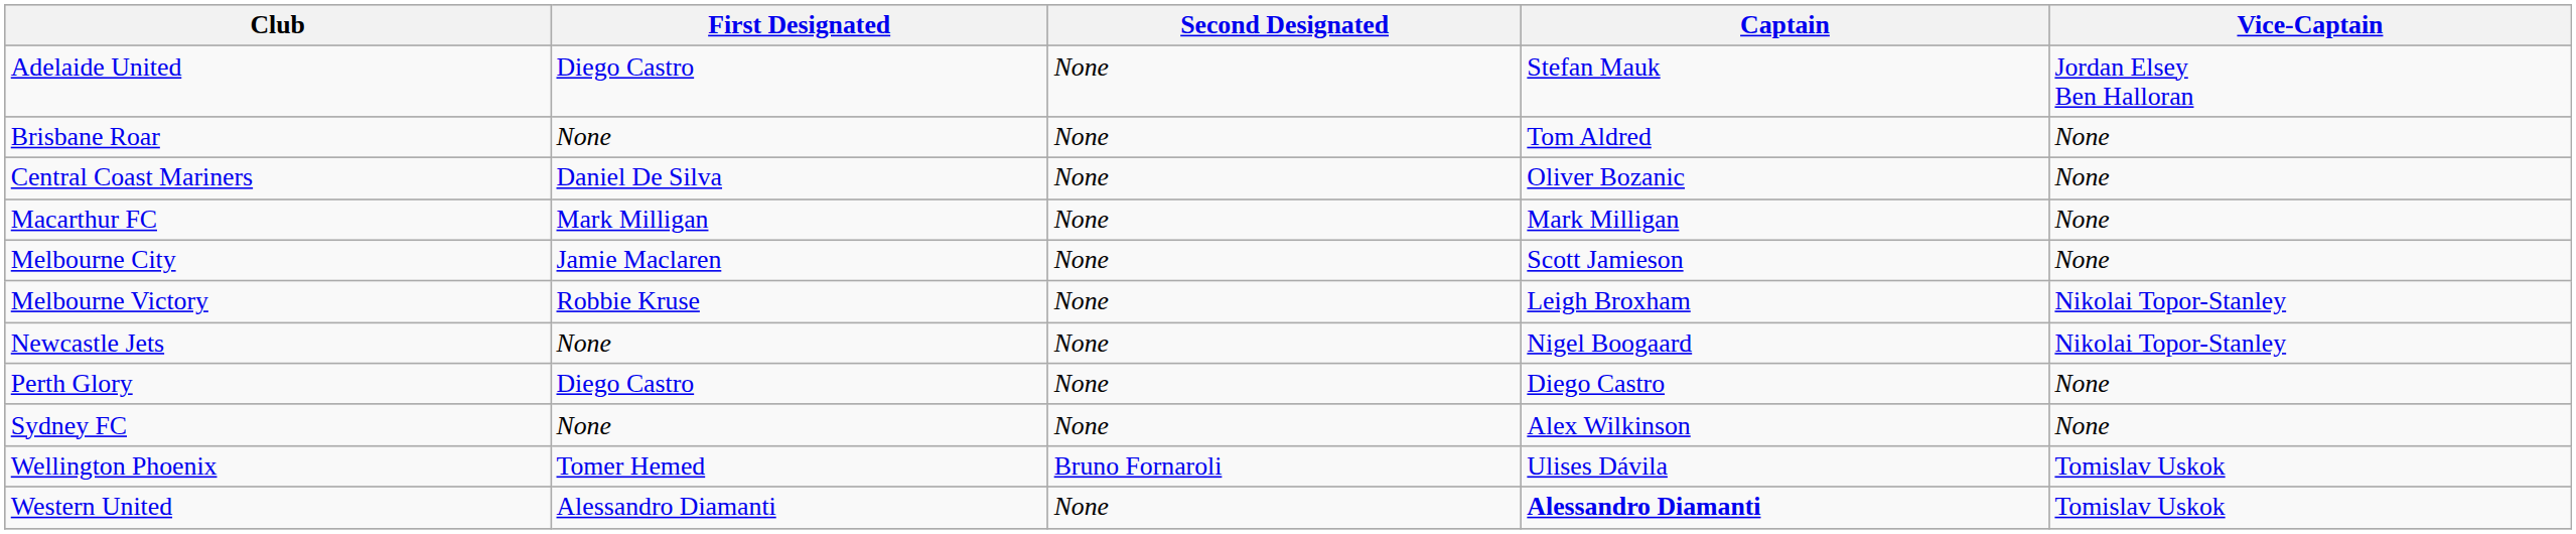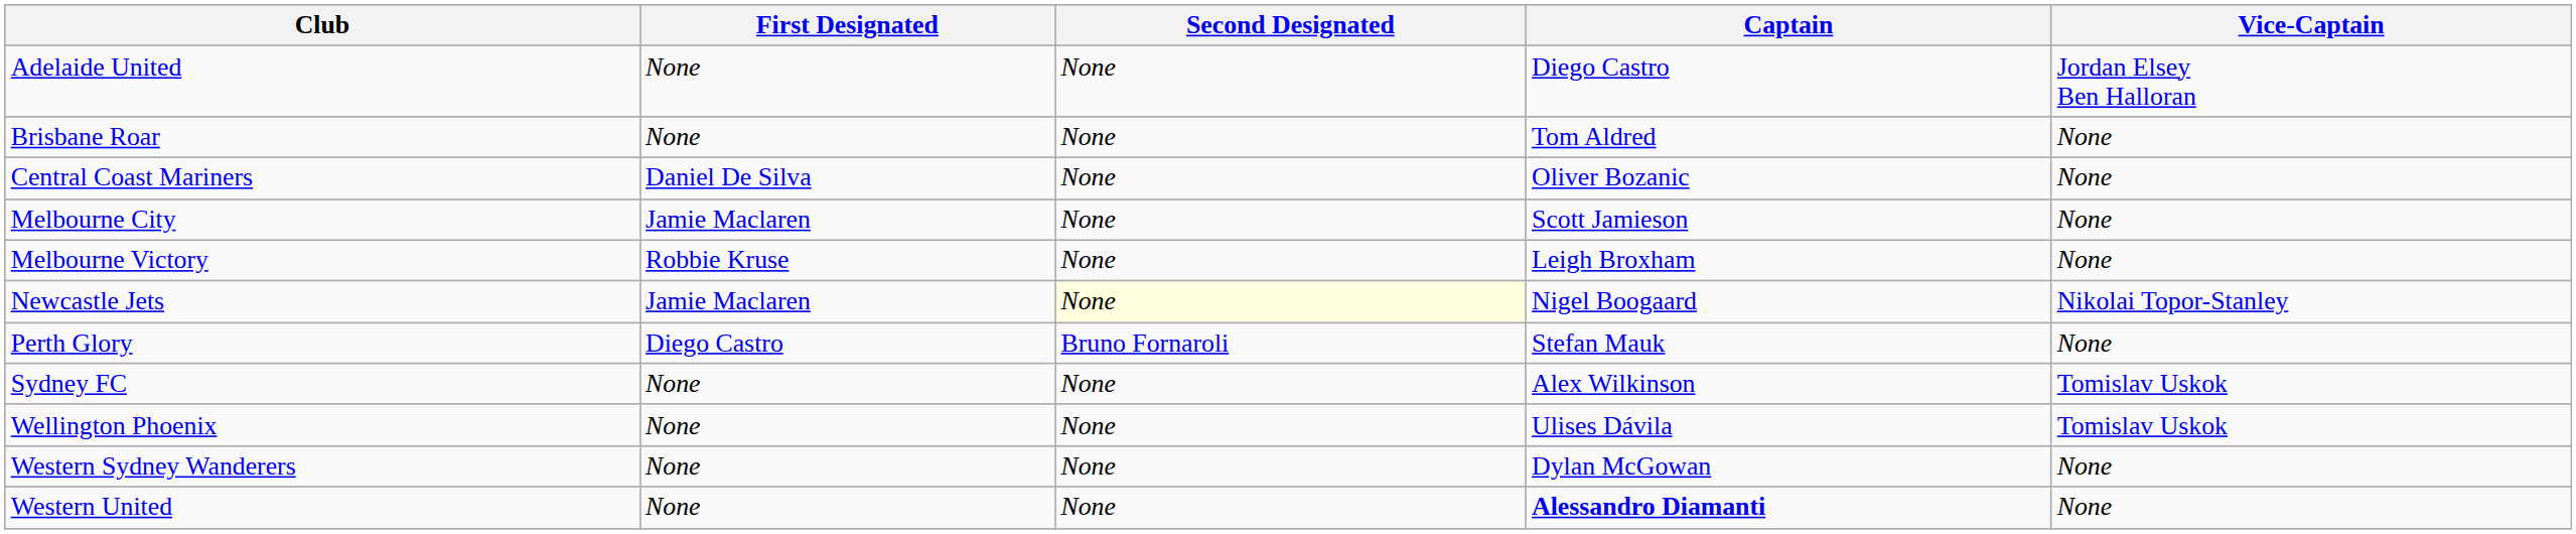 <table class="wikitable" style="width:100%">
 <tr>
 <th>Club</th>
 <th><a href='#'>First Designated</a></th>
 <th><a href='#'>Second Designated</a><br></th>
 <th><a href='#'>Captain</a></th>
 <th><a href='#'>Vice-Captain</a></th>
 </tr>
 <tr style="vertical-align:top;">
 <td><a href='#'>Adelaide United</a></td>
+<td><em>None</em></td>
+<td><em>None</em></td>
 <td> <a href='#'>Diego Castro</a></td>
-<td><em>None</em></td>
-<td> <a href='#'>Stefan Mauk</a></td>
 <td> <a href='#'>Jordan Elsey</a> <br>  <a href='#'>Ben Halloran</a></td>
 </tr>
 <tr style="vertical-align:top;">
 <td><a href='#'>Brisbane Roar</a></td>
 <td><em>None</em></td>
 <td><em>None</em></td>
 <td> <a href='#'>Tom Aldred</a></td>
 <td><em>None</em></td>
 </tr>
 <tr style="vertical-align:top;">
 <td><a href='#'>Central Coast Mariners</a></td>
 <td> <a href='#'>Daniel De Silva</a></td>
 <td><em>None</em></td>
 <td> <a href='#'>Oliver Bozanic</a></td>
 <td><em>None</em></td>
 </tr>
 <tr style="vertical-align:top;">
-<td><a href='#'>Macarthur FC</a></td>
-<td> <a href='#'>Mark Milligan</a></td>
-<td><em>None</em></td>
-<td> <a href='#'>Mark Milligan</a></td>
-<td><em>None</em></td>
-</tr>
-<tr style="vertical-align:top;">
 <td><a href='#'>Melbourne City</a></td>
 <td> <a href='#'>Jamie Maclaren</a></td>
 <td><em>None</em></td>
 <td> <a href='#'>Scott Jamieson</a></td>
 <td><em>None</em></td>
 </tr>
 <tr style="vertical-align:top;">
 <td><a href='#'>Melbourne Victory</a></td>
 <td> <a href='#'>Robbie Kruse</a></td>
 <td><em>None</em></td>
 <td> <a href='#'>Leigh Broxham</a></td>
-<td> <a href='#'>Nikolai Topor-Stanley</a></td>
+<td><em>None</em></td>
 </tr>
 <tr style="vertical-align:top;">
 <td><a href='#'>Newcastle Jets</a></td>
-<td><em>None</em></td>
-<td><em>None</em></td>
+<td> <a href='#'>Jamie Maclaren</a></td>
+<td style="background: lightyellow;"><em>None</em></td>
 <td> <a href='#'>Nigel Boogaard</a></td>
 <td> <a href='#'>Nikolai Topor-Stanley</a></td>
 </tr>
 <tr style="vertical-align:top;">
 <td><a href='#'>Perth Glory</a></td>
 <td> <a href='#'>Diego Castro</a></td>
-<td><em>None</em></td>
-<td> <a href='#'>Diego Castro</a></td>
+<td> <a href='#'>Bruno Fornaroli</a></td>
+<td> <a href='#'>Stefan Mauk</a></td>
 <td><em>None</em></td>
 </tr>
 <tr style="vertical-align:top;">
 <td><a href='#'>Sydney FC</a></td>
 <td><em>None</em></td>
 <td><em>None</em></td>
 <td> <a href='#'>Alex Wilkinson</a></td>
-<td><em>None</em></td>
+<td> <a href='#'>Tomislav Uskok</a></td>
 </tr>
 <tr style="vertical-align:top;">
 <td><a href='#'>Wellington Phoenix</a></td>
-<td> <a href='#'>Tomer Hemed</a></td>
-<td> <a href='#'>Bruno Fornaroli</a></td>
+<td><em>None</em></td>
+<td><em>None</em></td>
 <td> <a href='#'>Ulises Dávila</a></td>
 <td> <a href='#'>Tomislav Uskok</a></td>
 </tr>
 <tr style="vertical-align:top;">
+<td><a href='#'>Western Sydney Wanderers</a></td>
+<td><em>None</em></td>
+<td><em>None</em></td>
+<td> <a href='#'>Dylan McGowan</a></td>
+<td><em>None</em></td>
+</tr>
+<tr style="vertical-align:top;">
 <td><a href='#'>Western United</a></td>
-<td> <a href='#'>Alessandro Diamanti</a></td>
+<td><em>None</em></td>
 <td><em>None</em></td>
 <td><strong> <a href='#'>Alessandro Diamanti</a></strong></td>
-<td> <a href='#'>Tomislav Uskok</a></td>
+<td><em>None</em></td>
 </tr>
 </table>
